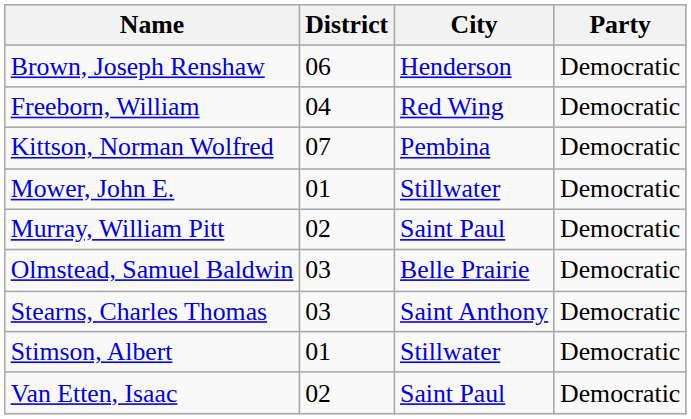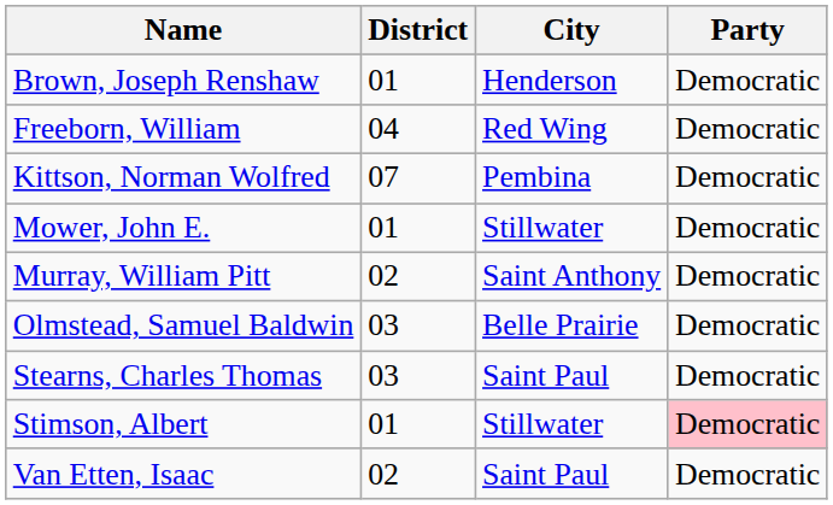 <table class="wikitable sortable">
 <tr>
 <th>Name</th>
 <th>District</th>
 <th>City</th>
 <th>Party</th>
 </tr>
 <tr>
 <td><a href='#'>Brown, Joseph Renshaw</a></td>
-<td>06</td>
+<td>01</td>
 <td><a href='#'>Henderson</a></td>
 <td>Democratic</td>
 </tr>
 <tr>
 <td><a href='#'>Freeborn, William</a></td>
 <td>04</td>
 <td><a href='#'>Red Wing</a></td>
 <td>Democratic</td>
 </tr>
 <tr>
 <td><a href='#'>Kittson, Norman Wolfred</a></td>
 <td>07</td>
 <td><a href='#'>Pembina</a></td>
 <td>Democratic</td>
 </tr>
 <tr>
 <td><a href='#'>Mower, John E.</a></td>
 <td>01</td>
 <td><a href='#'>Stillwater</a></td>
 <td>Democratic</td>
 </tr>
 <tr>
 <td><a href='#'>Murray, William Pitt</a></td>
 <td>02</td>
-<td><a href='#'>Saint Paul</a></td>
+<td><a href='#'>Saint Anthony</a></td>
 <td>Democratic</td>
 </tr>
 <tr>
 <td><a href='#'>Olmstead, Samuel Baldwin</a></td>
 <td>03</td>
 <td><a href='#'>Belle Prairie</a></td>
 <td>Democratic</td>
 </tr>
 <tr>
 <td><a href='#'>Stearns, Charles Thomas</a></td>
 <td>03</td>
-<td><a href='#'>Saint Anthony</a></td>
+<td><a href='#'>Saint Paul</a></td>
 <td>Democratic</td>
 </tr>
 <tr>
 <td><a href='#'>Stimson, Albert</a></td>
 <td>01</td>
 <td><a href='#'>Stillwater</a></td>
-<td>Democratic</td>
+<td style="background: pink;">Democratic</td>
 </tr>
 <tr>
 <td><a href='#'>Van Etten, Isaac</a></td>
 <td>02</td>
 <td><a href='#'>Saint Paul</a></td>
 <td>Democratic</td>
 </tr>
 </table>
